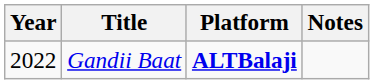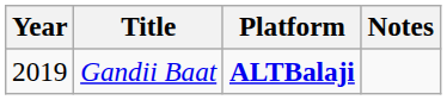 <table class="wikitable">
 <tr>
 <th>Year</th>
 <th>Title</th>
 <th>Platform</th>
 <th>Notes</th>
 </tr>
 <tr>
-<td>2022</td>
+<td>2019</td>
 <td><em><a href='#'>Gandii Baat</a></em></td>
 <td><strong><a href='#'>ALTBalaji</a></strong></td>
 <td></td>
 </tr>
 </table>
